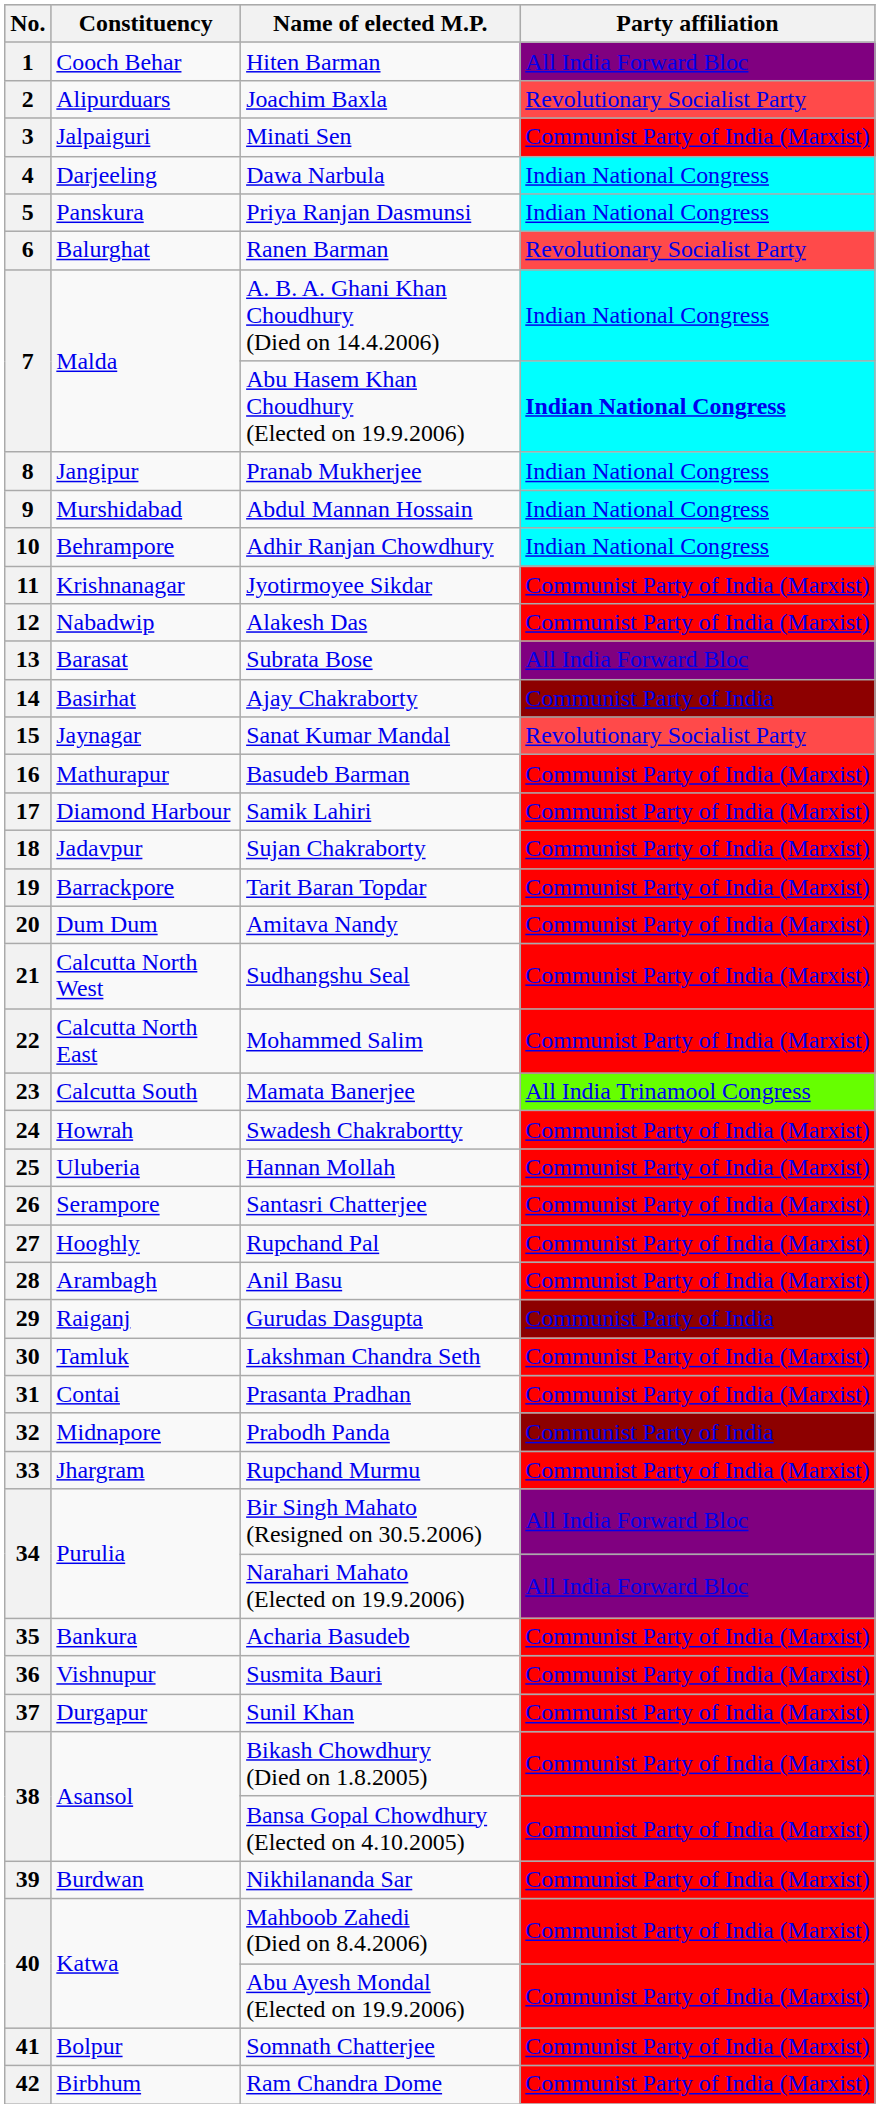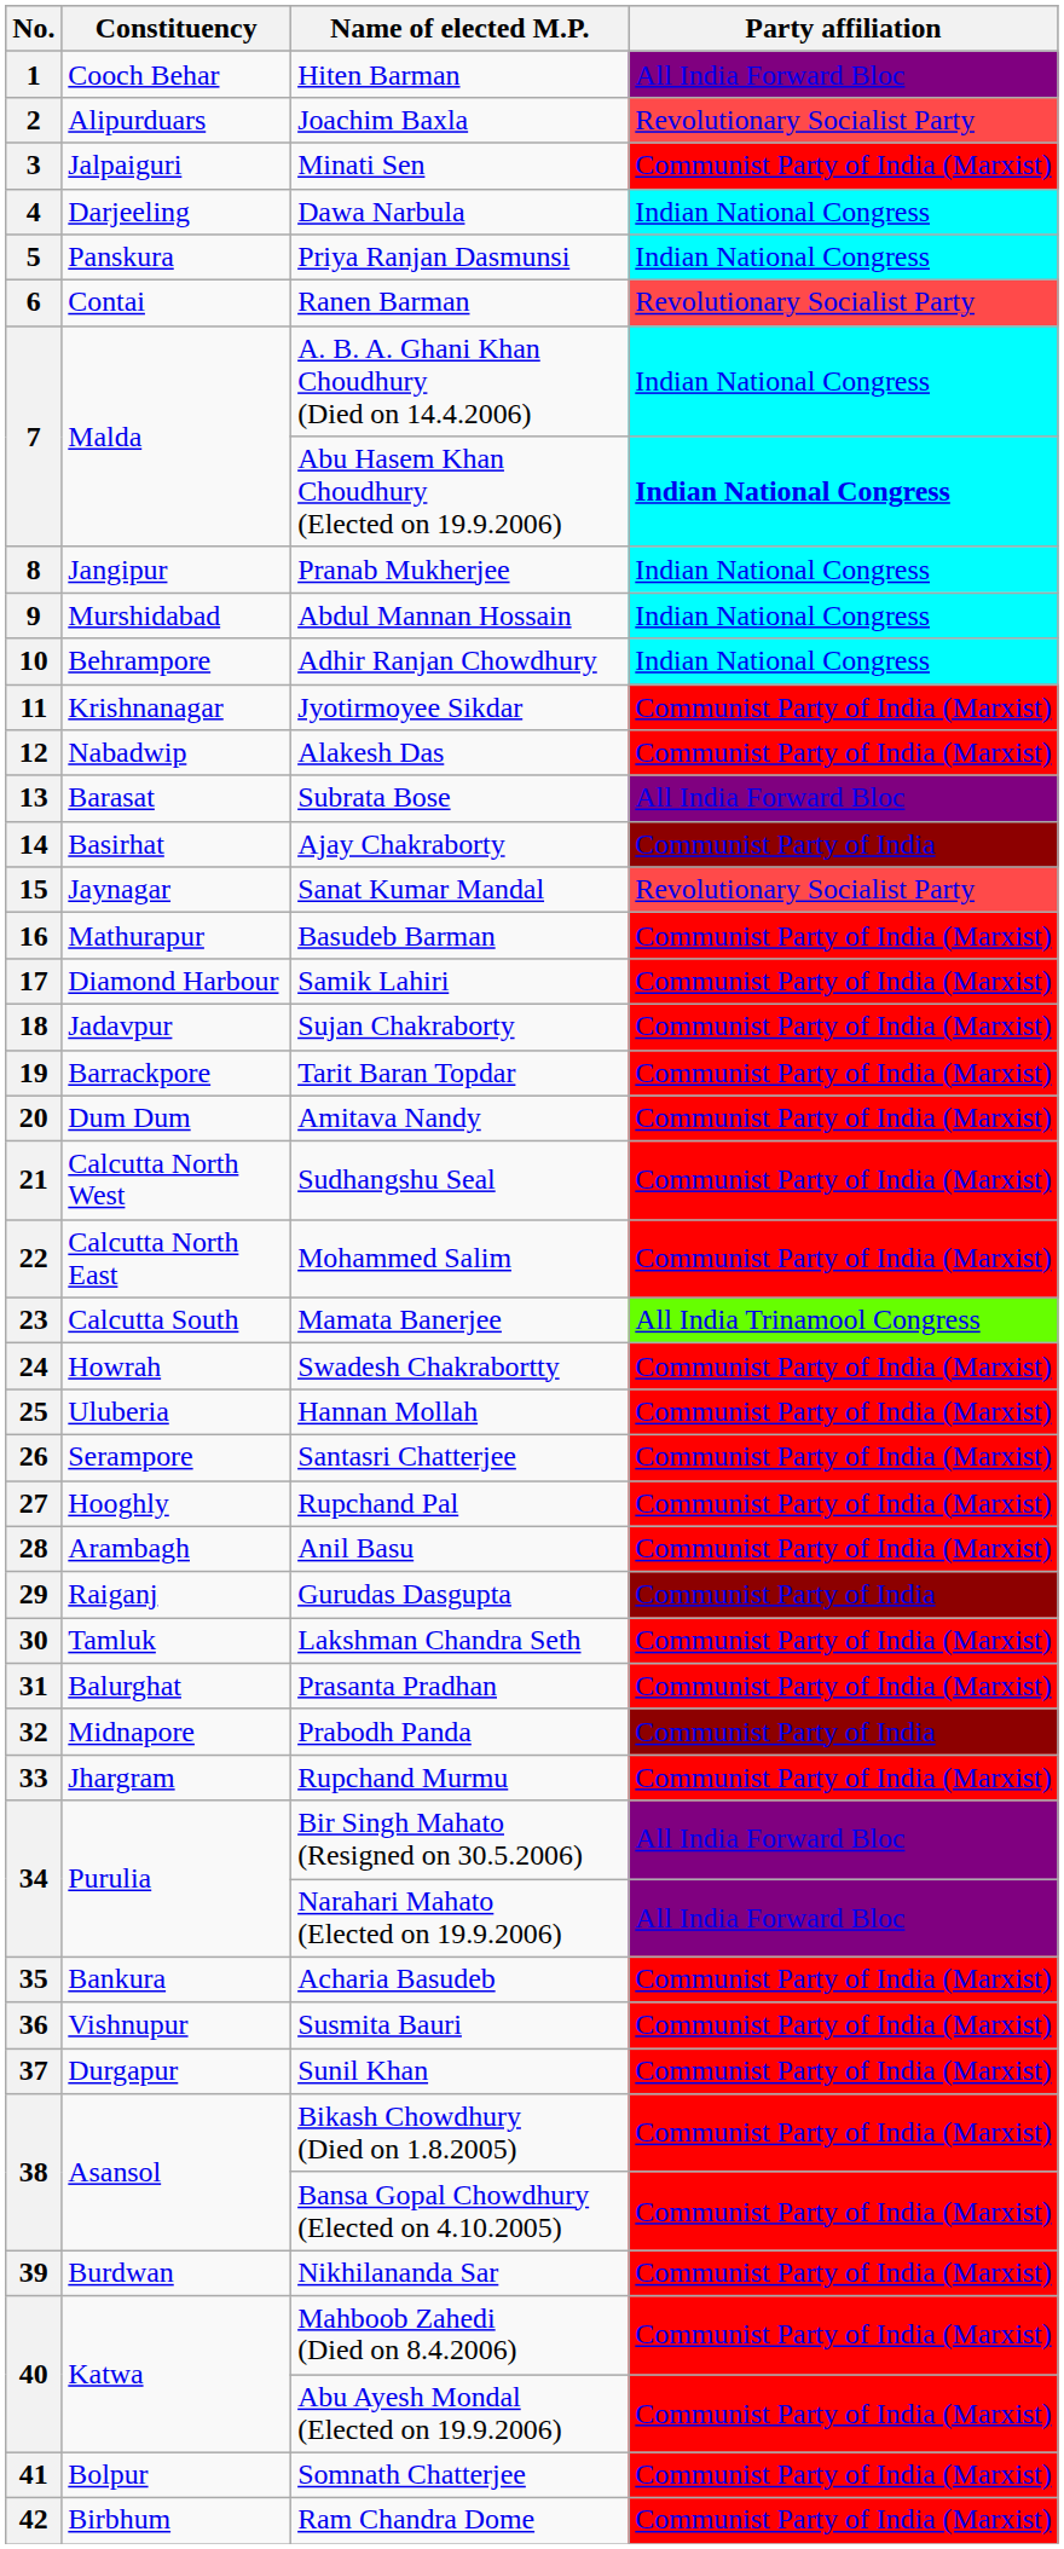 <table class="wikitable">
 <tr style="background:#ccc; text-align:center;">
 <th>No.</th>
 <th style="width:120px">Constituency</th>
 <th style="width:180px">Name of elected M.P.</th>
 <th>Party affiliation</th>
 </tr>
 <tr>
 <th>1</th>
 <td><a href='#'>Cooch Behar</a></td>
 <td><a href='#'>Hiten Barman</a></td>
 <td bgcolor=#800080><a href='#'>All India Forward Bloc</a></td>
 </tr>
 <tr>
 <th>2</th>
 <td><a href='#'>Alipurduars</a></td>
 <td><a href='#'>Joachim Baxla</a></td>
 <td bgcolor=#FF4A4A><a href='#'>Revolutionary Socialist Party</a></td>
 </tr>
 <tr>
 <th>3</th>
 <td><a href='#'>Jalpaiguri</a></td>
 <td><a href='#'>Minati Sen</a></td>
 <td bgcolor=#FF0000><a href='#'>Communist Party of India (Marxist)</a></td>
 </tr>
 <tr>
 <th>4</th>
 <td><a href='#'>Darjeeling</a></td>
 <td><a href='#'>Dawa Narbula</a></td>
 <td bgcolor=#00FFFF><a href='#'>Indian National Congress</a></td>
 </tr>
 <tr>
 <th>5</th>
 <td><a href='#'>Panskura</a></td>
 <td><a href='#'>Priya Ranjan Dasmunsi</a></td>
 <td bgcolor=#00FFFF><a href='#'>Indian National Congress</a></td>
 </tr>
 <tr>
 <th>6</th>
-<td><a href='#'>Balurghat</a></td>
+<td><a href='#'>Contai</a></td>
 <td><a href='#'>Ranen Barman</a></td>
 <td bgcolor=#FF4A4A><a href='#'>Revolutionary Socialist Party</a></td>
 </tr>
 <tr>
 <th rowspan="2">7</th>
 <td rowspan="2"><a href='#'>Malda</a></td>
 <td><a href='#'>A. B. A. Ghani Khan Choudhury</a><br>(Died on 14.4.2006)</td>
 <td bgcolor=#00FFFF><a href='#'>Indian National Congress</a></td>
 </tr>
 <tr>
 <td><a href='#'>Abu Hasem Khan Choudhury</a><br>(Elected on 19.9.2006)</td>
 <td bgcolor=#00FFFF><strong><a href='#'>Indian National Congress</a></strong></td>
 </tr>
 <tr>
 <th>8</th>
 <td><a href='#'>Jangipur</a></td>
 <td><a href='#'>Pranab Mukherjee</a></td>
 <td bgcolor=#00FFFF><a href='#'>Indian National Congress</a></td>
 </tr>
 <tr>
 <th>9</th>
 <td><a href='#'>Murshidabad</a></td>
 <td><a href='#'>Abdul Mannan Hossain</a></td>
 <td bgcolor=#00FFFF><a href='#'>Indian National Congress</a></td>
 </tr>
 <tr>
 <th>10</th>
 <td><a href='#'>Behrampore</a></td>
 <td><a href='#'>Adhir Ranjan Chowdhury</a></td>
 <td bgcolor=#00FFFF><a href='#'>Indian National Congress</a></td>
 </tr>
 <tr>
 <th>11</th>
 <td><a href='#'>Krishnanagar</a></td>
 <td><a href='#'>Jyotirmoyee Sikdar</a></td>
 <td bgcolor=#FF0000><a href='#'>Communist Party of India (Marxist)</a></td>
 </tr>
 <tr>
 <th>12</th>
 <td><a href='#'>Nabadwip</a></td>
 <td><a href='#'>Alakesh Das</a></td>
 <td bgcolor=#FF0000><a href='#'>Communist Party of India (Marxist)</a></td>
 </tr>
 <tr>
 <th>13</th>
 <td><a href='#'>Barasat</a></td>
 <td><a href='#'>Subrata Bose</a></td>
 <td bgcolor=#800080><a href='#'>All India Forward Bloc</a></td>
 </tr>
 <tr>
 <th>14</th>
 <td><a href='#'>Basirhat</a></td>
 <td><a href='#'>Ajay Chakraborty</a></td>
 <td bgcolor=#8D0000><a href='#'>Communist Party of India</a></td>
 </tr>
 <tr>
 <th>15</th>
 <td><a href='#'>Jaynagar</a></td>
 <td><a href='#'>Sanat Kumar Mandal</a></td>
 <td bgcolor=#FF4A4A><a href='#'>Revolutionary Socialist Party</a></td>
 </tr>
 <tr>
 <th>16</th>
 <td><a href='#'>Mathurapur</a></td>
 <td><a href='#'>Basudeb Barman</a></td>
 <td bgcolor=#FF0000><a href='#'>Communist Party of India (Marxist)</a></td>
 </tr>
 <tr>
 <th>17</th>
 <td><a href='#'>Diamond Harbour</a></td>
 <td><a href='#'>Samik Lahiri</a></td>
 <td bgcolor=#FF0000><a href='#'>Communist Party of India (Marxist)</a></td>
 </tr>
 <tr>
 <th>18</th>
 <td><a href='#'>Jadavpur</a></td>
 <td><a href='#'>Sujan Chakraborty</a></td>
 <td bgcolor=#FF0000><a href='#'>Communist Party of India (Marxist)</a></td>
 </tr>
 <tr>
 <th>19</th>
 <td><a href='#'>Barrackpore</a></td>
 <td><a href='#'>Tarit Baran Topdar</a></td>
 <td bgcolor=#FF0000><a href='#'>Communist Party of India (Marxist)</a></td>
 </tr>
 <tr>
 <th>20</th>
 <td><a href='#'>Dum Dum</a></td>
 <td><a href='#'>Amitava Nandy</a></td>
 <td bgcolor=#FF0000><a href='#'>Communist Party of India (Marxist)</a></td>
 </tr>
 <tr>
 <th>21</th>
 <td><a href='#'>Calcutta North West</a></td>
 <td><a href='#'>Sudhangshu Seal</a></td>
 <td bgcolor=#FF0000><a href='#'>Communist Party of India (Marxist)</a></td>
 </tr>
 <tr>
 <th>22</th>
 <td><a href='#'>Calcutta North East</a></td>
 <td><a href='#'>Mohammed Salim</a></td>
 <td bgcolor=#FF0000><a href='#'>Communist Party of India (Marxist)</a></td>
 </tr>
 <tr>
 <th>23</th>
 <td><a href='#'>Calcutta South</a></td>
 <td><a href='#'>Mamata Banerjee</a></td>
 <td bgcolor=#66FF00><a href='#'>All India Trinamool Congress</a></td>
 </tr>
 <tr>
 <th>24</th>
 <td><a href='#'>Howrah</a></td>
 <td><a href='#'>Swadesh Chakrabortty</a></td>
 <td bgcolor=#FF0000><a href='#'>Communist Party of India (Marxist)</a></td>
 </tr>
 <tr>
 <th>25</th>
 <td><a href='#'>Uluberia</a></td>
 <td><a href='#'>Hannan Mollah</a></td>
 <td bgcolor=#FF0000><a href='#'>Communist Party of India (Marxist)</a></td>
 </tr>
 <tr>
 <th>26</th>
 <td><a href='#'>Serampore</a></td>
 <td><a href='#'>Santasri Chatterjee</a></td>
 <td bgcolor=#FF0000><a href='#'>Communist Party of India (Marxist)</a></td>
 </tr>
 <tr>
 <th>27</th>
 <td><a href='#'>Hooghly</a></td>
 <td><a href='#'>Rupchand Pal</a></td>
 <td bgcolor=#FF0000><a href='#'>Communist Party of India (Marxist)</a></td>
 </tr>
 <tr>
 <th>28</th>
 <td><a href='#'>Arambagh</a></td>
 <td><a href='#'>Anil Basu</a></td>
 <td bgcolor=#FF0000><a href='#'>Communist Party of India (Marxist)</a></td>
 </tr>
 <tr>
 <th>29</th>
 <td><a href='#'>Raiganj</a></td>
 <td><a href='#'>Gurudas Dasgupta</a></td>
 <td bgcolor=#8D0000><a href='#'>Communist Party of India</a></td>
 </tr>
 <tr>
 <th>30</th>
 <td><a href='#'>Tamluk</a></td>
 <td><a href='#'>Lakshman Chandra Seth</a></td>
 <td bgcolor=#FF0000><a href='#'>Communist Party of India (Marxist)</a></td>
 </tr>
 <tr>
 <th>31</th>
-<td><a href='#'>Contai</a></td>
+<td><a href='#'>Balurghat</a></td>
 <td><a href='#'>Prasanta Pradhan</a></td>
 <td bgcolor=#FF0000><a href='#'>Communist Party of India (Marxist)</a></td>
 </tr>
 <tr>
 <th>32</th>
 <td><a href='#'>Midnapore</a></td>
 <td><a href='#'>Prabodh Panda</a></td>
 <td bgcolor=#8D0000><a href='#'>Communist Party of India</a></td>
 </tr>
 <tr>
 <th>33</th>
 <td><a href='#'>Jhargram</a></td>
 <td><a href='#'>Rupchand Murmu</a></td>
 <td bgcolor=#FF0000><a href='#'>Communist Party of India (Marxist)</a></td>
 </tr>
 <tr>
 <th rowspan="2">34</th>
 <td rowspan="2"><a href='#'>Purulia</a></td>
 <td><a href='#'>Bir Singh Mahato</a><br>(Resigned on 30.5.2006)</td>
 <td bgcolor=#800080><a href='#'>All India Forward Bloc</a></td>
 </tr>
 <tr>
 <td><a href='#'>Narahari Mahato</a><br>(Elected on 19.9.2006)</td>
 <td bgcolor=#800080><a href='#'>All India Forward Bloc</a></td>
 </tr>
 <tr>
 <th>35</th>
 <td><a href='#'>Bankura</a></td>
 <td><a href='#'>Acharia Basudeb</a></td>
 <td bgcolor=#FF0000><a href='#'>Communist Party of India (Marxist)</a></td>
 </tr>
 <tr>
 <th>36</th>
 <td><a href='#'>Vishnupur</a></td>
 <td><a href='#'>Susmita Bauri</a></td>
 <td bgcolor=#FF0000><a href='#'>Communist Party of India (Marxist)</a></td>
 </tr>
 <tr>
 <th>37</th>
 <td><a href='#'>Durgapur</a></td>
 <td><a href='#'>Sunil Khan</a></td>
 <td bgcolor=#FF0000><a href='#'>Communist Party of India (Marxist)</a></td>
 </tr>
 <tr>
 <th rowspan="2">38</th>
 <td rowspan="2"><a href='#'>Asansol</a></td>
 <td><a href='#'>Bikash Chowdhury</a><br>(Died on 1.8.2005)</td>
 <td bgcolor=#FF0000><a href='#'>Communist Party of India (Marxist)</a></td>
 </tr>
 <tr>
 <td><a href='#'>Bansa Gopal Chowdhury</a><br>(Elected on 4.10.2005)</td>
 <td bgcolor=#FF0000><a href='#'>Communist Party of India (Marxist)</a></td>
 </tr>
 <tr>
 <th>39</th>
 <td><a href='#'>Burdwan</a></td>
 <td><a href='#'>Nikhilananda Sar</a></td>
 <td bgcolor=#FF0000><a href='#'>Communist Party of India (Marxist)</a></td>
 </tr>
 <tr>
 <th rowspan="2">40</th>
 <td rowspan="2"><a href='#'>Katwa</a></td>
 <td><a href='#'>Mahboob Zahedi</a><br>(Died on 8.4.2006)</td>
 <td bgcolor=#FF0000><a href='#'>Communist Party of India (Marxist)</a></td>
 </tr>
 <tr>
 <td><a href='#'>Abu Ayesh Mondal</a><br>(Elected on 19.9.2006)</td>
 <td bgcolor=#FF0000><a href='#'>Communist Party of India (Marxist)</a></td>
 </tr>
 <tr>
 <th>41</th>
 <td><a href='#'>Bolpur</a></td>
 <td><a href='#'>Somnath Chatterjee</a></td>
 <td bgcolor=#FF0000><a href='#'>Communist Party of India (Marxist)</a></td>
 </tr>
 <tr>
 <th>42</th>
 <td><a href='#'>Birbhum</a></td>
 <td><a href='#'>Ram Chandra Dome</a></td>
 <td bgcolor=#FF0000><a href='#'>Communist Party of India (Marxist)</a></td>
 </tr>
 </table>
